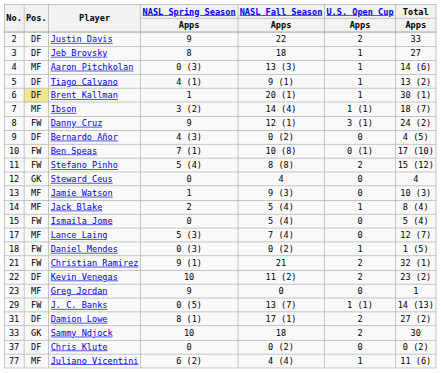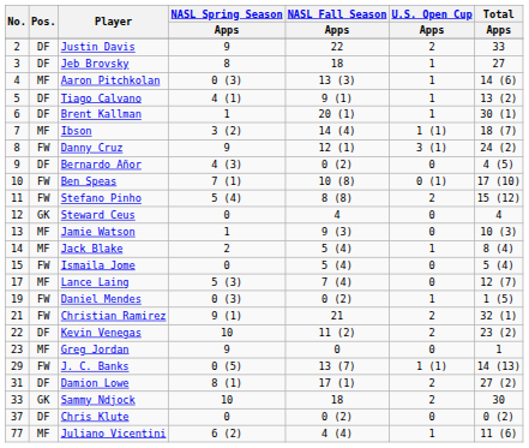 <table class="wikitable sortable" style="text-align: center;">
 <tr>
 <th rowspan="2">No.</th>
 <th rowspan="2">Pos.</th>
 <th rowspan="2">Player</th>
 <th><a href='#'>NASL Spring Season</a></th>
 <th><a href='#'>NASL Fall Season</a></th>
 <th><a href='#'>U.S. Open Cup</a></th>
 <th>Total</th>
 </tr>
 <tr>
 <th>Apps</th>
 <th>Apps</th>
 <th>Apps</th>
 <th>Apps</th>
 </tr>
 <tr>
 </tr>
 <tr>
 <td>2</td>
 <td>DF</td>
 <td align=left> <a href='#'>Justin Davis</a></td>
 <td>9</td>
 <td>22</td>
 <td>2</td>
 <td>33</td>
 </tr>
 <tr>
 <td>3</td>
 <td>DF</td>
 <td align=left> <a href='#'>Jeb Brovsky</a></td>
 <td>8</td>
 <td>18</td>
 <td>1</td>
 <td>27</td>
 </tr>
 <tr>
 <td>4</td>
 <td>MF</td>
 <td align=left> <a href='#'>Aaron Pitchkolan</a></td>
 <td>0 (3)</td>
 <td>13 (3)</td>
 <td>1</td>
 <td>14 (6)</td>
 </tr>
 <tr>
 <td>5</td>
 <td>DF</td>
 <td align=left> <a href='#'>Tiago Calvano</a></td>
 <td>4 (1)</td>
 <td>9 (1)</td>
 <td>1</td>
 <td>13 (2)</td>
 </tr>
 <tr>
 <td>6</td>
-<td style="background: khaki;">DF</td>
+<td>DF</td>
 <td align=left> <a href='#'>Brent Kallman</a></td>
 <td>1</td>
 <td>20 (1)</td>
 <td>1</td>
 <td>30 (1)</td>
 </tr>
 <tr>
 <td>7</td>
 <td>MF</td>
 <td align=left> <a href='#'>Ibson</a></td>
 <td>3 (2)</td>
 <td>14 (4)</td>
 <td>1 (1)</td>
 <td>18 (7)</td>
 </tr>
 <tr>
 <td>8</td>
 <td>FW</td>
 <td align=left> <a href='#'>Danny Cruz</a></td>
 <td>9</td>
 <td>12 (1)</td>
 <td>3 (1)</td>
 <td>24 (2)</td>
 </tr>
 <tr>
 <td>9</td>
 <td>DF</td>
 <td align=left> <a href='#'>Bernardo Añor</a></td>
 <td>4 (3)</td>
 <td>0 (2)</td>
 <td>0</td>
 <td>4 (5)</td>
 </tr>
 <tr>
 <td>10</td>
 <td>FW</td>
 <td align=left> <a href='#'>Ben Speas</a></td>
 <td>7 (1)</td>
 <td>10 (8)</td>
 <td>0 (1)</td>
 <td>17 (10)</td>
 </tr>
 <tr>
 <td>11</td>
 <td>FW</td>
 <td align=left> <a href='#'>Stefano Pinho</a></td>
 <td>5 (4)</td>
 <td>8 (8)</td>
 <td>2</td>
 <td>15 (12)</td>
 </tr>
 <tr>
 <td>12</td>
 <td>GK</td>
 <td align=left> <a href='#'>Steward Ceus</a></td>
 <td>0</td>
 <td>4</td>
 <td>0</td>
 <td>4</td>
 </tr>
 <tr>
 <td>13</td>
 <td>MF</td>
 <td align=left> <a href='#'>Jamie Watson</a></td>
 <td>1</td>
 <td>9 (3)</td>
 <td>0</td>
 <td>10 (3)</td>
 </tr>
 <tr>
 <td>14</td>
 <td>MF</td>
 <td align=left> <a href='#'>Jack Blake</a></td>
 <td>2</td>
 <td>5 (4)</td>
 <td>1</td>
 <td>8 (4)</td>
 </tr>
 <tr>
 <td>15</td>
 <td>FW</td>
 <td align=left> <a href='#'>Ismaila Jome</a></td>
 <td>0</td>
 <td>5 (4)</td>
 <td>0</td>
 <td>5 (4)</td>
 </tr>
 <tr>
 <td>17</td>
 <td>MF</td>
 <td align=left> <a href='#'>Lance Laing</a></td>
 <td>5 (3)</td>
 <td>7 (4)</td>
 <td>0</td>
 <td>12 (7)</td>
 </tr>
 <tr>
-<td>18</td>
+<td>19</td>
 <td>FW</td>
 <td align=left> <a href='#'>Daniel Mendes</a></td>
 <td>0 (3)</td>
 <td>0 (2)</td>
 <td>1</td>
 <td>1 (5)</td>
 </tr>
 <tr>
 <td>21</td>
 <td>FW</td>
 <td align=left> <a href='#'>Christian Ramirez</a></td>
 <td>9 (1)</td>
 <td>21</td>
 <td>2</td>
 <td>32 (1)</td>
 </tr>
 <tr>
 <td>22</td>
 <td>DF</td>
 <td align=left> <a href='#'>Kevin Venegas</a></td>
 <td>10</td>
 <td>11 (2)</td>
 <td>2</td>
 <td>23 (2)</td>
 </tr>
 <tr>
 <td>23</td>
 <td>MF</td>
 <td align=left> <a href='#'>Greg Jordan</a></td>
 <td>9</td>
 <td>0</td>
 <td>0</td>
 <td>1</td>
 </tr>
 <tr>
 <td>29</td>
 <td>FW</td>
 <td align=left> <a href='#'>J. C. Banks</a></td>
 <td>0 (5)</td>
 <td>13 (7)</td>
 <td>1 (1)</td>
 <td>14 (13)</td>
 </tr>
 <tr>
 <td>31</td>
 <td>DF</td>
 <td align=left> <a href='#'>Damion Lowe</a></td>
 <td>8 (1)</td>
 <td>17 (1)</td>
 <td>2</td>
 <td>27 (2)</td>
 </tr>
 <tr>
 <td>33</td>
 <td>GK</td>
 <td align=left> <a href='#'>Sammy Ndjock</a></td>
 <td>10</td>
 <td>18</td>
 <td>2</td>
 <td>30</td>
 </tr>
 <tr>
 <td>37</td>
 <td>DF</td>
 <td align=left> <a href='#'>Chris Klute</a></td>
 <td>0</td>
 <td>0 (2)</td>
 <td>0</td>
 <td>0 (2)</td>
 </tr>
 <tr>
 <td>77</td>
 <td>MF</td>
 <td align=left> <a href='#'>Juliano Vicentini</a></td>
 <td>6 (2)</td>
 <td>4 (4)</td>
 <td>1</td>
 <td>11 (6)</td>
 </tr>
 </table>
